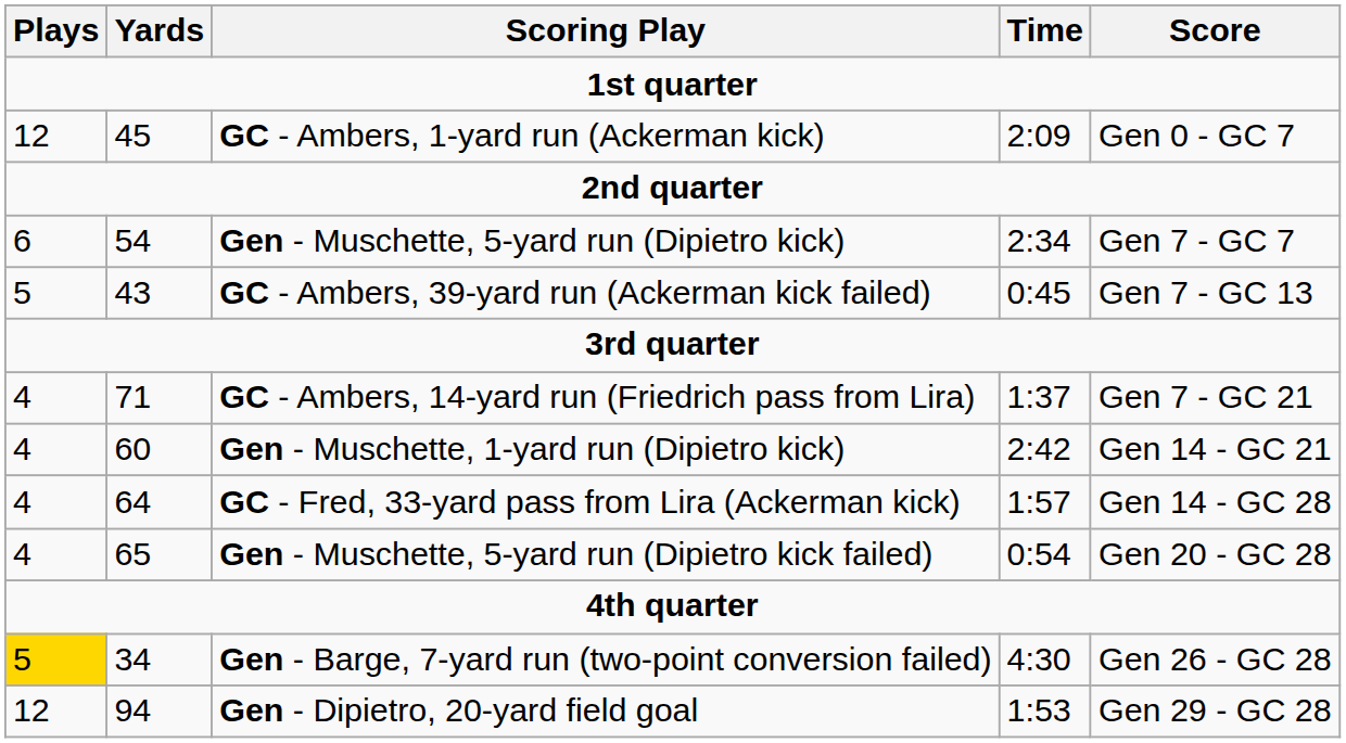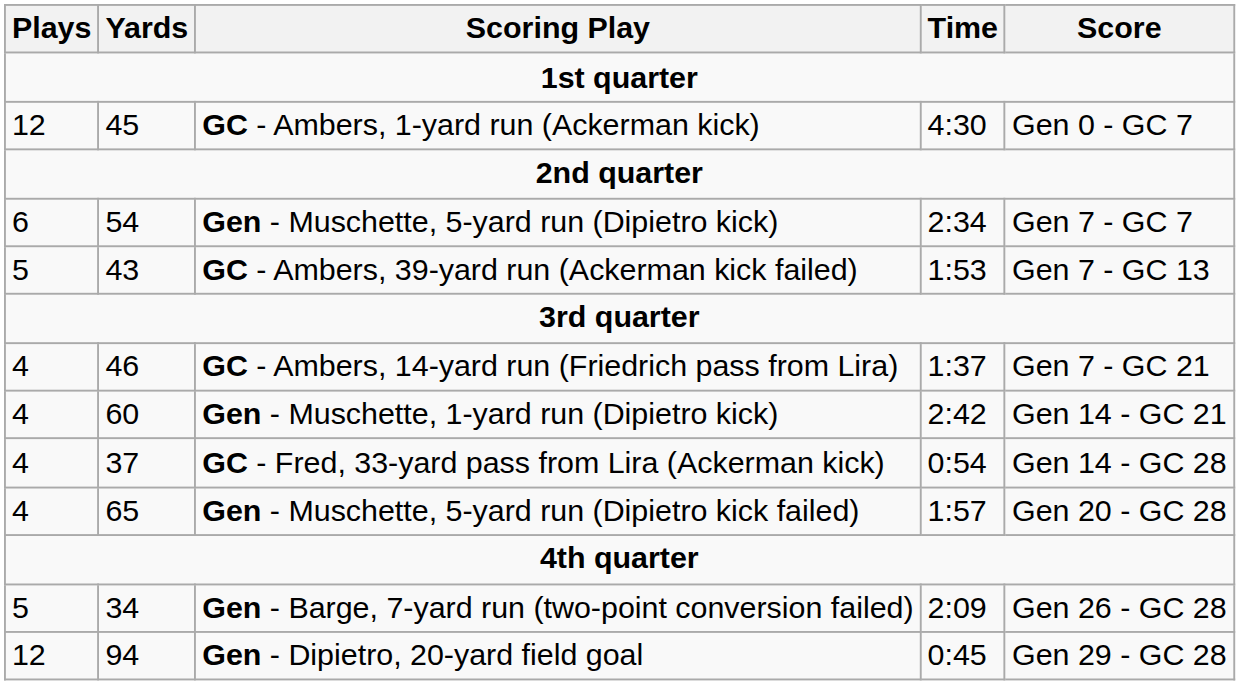 <table class="wikitable">
 <tr>
 <th>Plays</th>
 <th>Yards</th>
 <th>Scoring Play</th>
 <th>Time</th>
 <th>Score</th>
 </tr>
 <tr>
 <td colspan="6" align="center"><strong>1st quarter</strong></td>
 </tr>
 <tr>
 <td>12</td>
 <td>45</td>
 <td><strong>GC</strong> - Ambers, 1-yard run (Ackerman kick)</td>
-<td>2:09</td>
+<td>4:30</td>
 <td>Gen 0 - GC 7</td>
 </tr>
 <tr>
 <td colspan="6" align="center"><strong>2nd quarter</strong></td>
 </tr>
 <tr>
 <td>6</td>
 <td>54</td>
 <td><strong>Gen</strong> - Muschette, 5-yard run (Dipietro kick)</td>
 <td>2:34</td>
 <td>Gen 7 - GC 7</td>
 </tr>
 <tr>
 <td>5</td>
 <td>43</td>
 <td><strong>GC</strong> - Ambers, 39-yard run (Ackerman kick failed)</td>
-<td>0:45</td>
+<td>1:53</td>
 <td>Gen 7 - GC 13</td>
 </tr>
 <tr>
 <td colspan="6" align="center"><strong>3rd quarter</strong></td>
 </tr>
 <tr>
 <td>4</td>
-<td>71</td>
+<td>46</td>
 <td><strong>GC</strong> - Ambers, 14-yard run (Friedrich pass from Lira)</td>
 <td>1:37</td>
 <td>Gen 7 - GC 21</td>
 </tr>
 <tr>
 <td>4</td>
 <td>60</td>
 <td><strong>Gen</strong> - Muschette, 1-yard run (Dipietro kick)</td>
 <td>2:42</td>
 <td>Gen 14 - GC 21</td>
 </tr>
 <tr>
 <td>4</td>
-<td>64</td>
+<td>37</td>
 <td><strong>GC</strong> - Fred, 33-yard pass from Lira (Ackerman kick)</td>
-<td>1:57</td>
+<td>0:54</td>
 <td>Gen 14 - GC 28</td>
 </tr>
 <tr>
 <td>4</td>
 <td>65</td>
 <td><strong>Gen</strong> - Muschette, 5-yard run (Dipietro kick failed)</td>
-<td>0:54</td>
+<td>1:57</td>
 <td>Gen 20 - GC 28</td>
 </tr>
 <tr>
 <td colspan="6" align="center"><strong>4th quarter</strong></td>
 </tr>
 <tr>
-<td style="background: gold;">5</td>
+<td>5</td>
 <td>34</td>
 <td><strong>Gen</strong> - Barge, 7-yard run (two-point conversion failed)</td>
-<td>4:30</td>
+<td>2:09</td>
 <td>Gen 26 - GC 28</td>
 </tr>
 <tr>
 <td>12</td>
 <td>94</td>
 <td><strong>Gen</strong> - Dipietro, 20-yard field goal</td>
-<td>1:53</td>
+<td>0:45</td>
 <td>Gen 29 - GC 28</td>
 </tr>
 </table>
